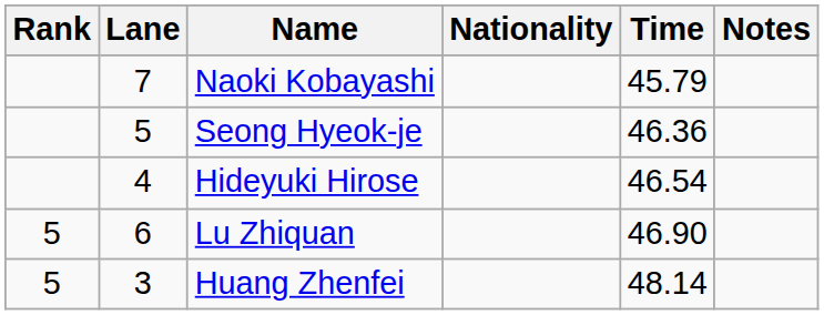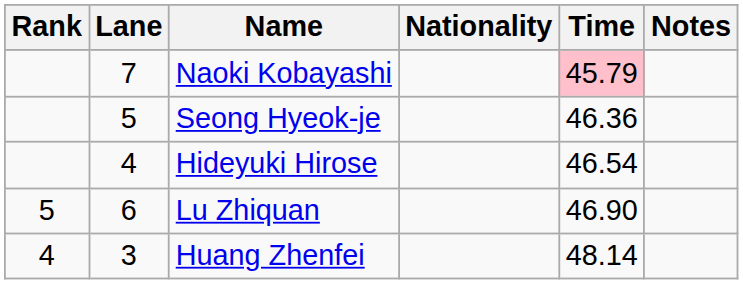 <table class="wikitable sortable" style="text-align:center">
 <tr>
 <th>Rank</th>
 <th>Lane</th>
 <th>Name</th>
 <th>Nationality</th>
 <th>Time</th>
 <th>Notes</th>
 </tr>
 <tr>
 <td align=center></td>
 <td>7</td>
 <td align=left><a href='#'>Naoki Kobayashi</a></td>
 <td align=left></td>
-<td>45.79</td>
+<td style="background: pink;">45.79</td>
 <td></td>
 </tr>
 <tr>
 <td align=center></td>
 <td>5</td>
 <td align=left><a href='#'>Seong Hyeok-je</a></td>
 <td align=left></td>
 <td>46.36</td>
 <td></td>
 </tr>
 <tr>
 <td align=center></td>
 <td>4</td>
 <td align=left><a href='#'>Hideyuki Hirose</a></td>
 <td align=left></td>
 <td>46.54</td>
 <td></td>
 </tr>
 <tr>
 <td align=center>5</td>
 <td>6</td>
 <td align=left><a href='#'>Lu Zhiquan</a></td>
 <td align=left></td>
 <td>46.90</td>
 <td></td>
 </tr>
 <tr>
-<td align=center>5</td>
+<td align=center>4</td>
 <td>3</td>
 <td align=left><a href='#'>Huang Zhenfei</a></td>
 <td align=left></td>
 <td>48.14</td>
 <td></td>
 </tr>
 </table>
